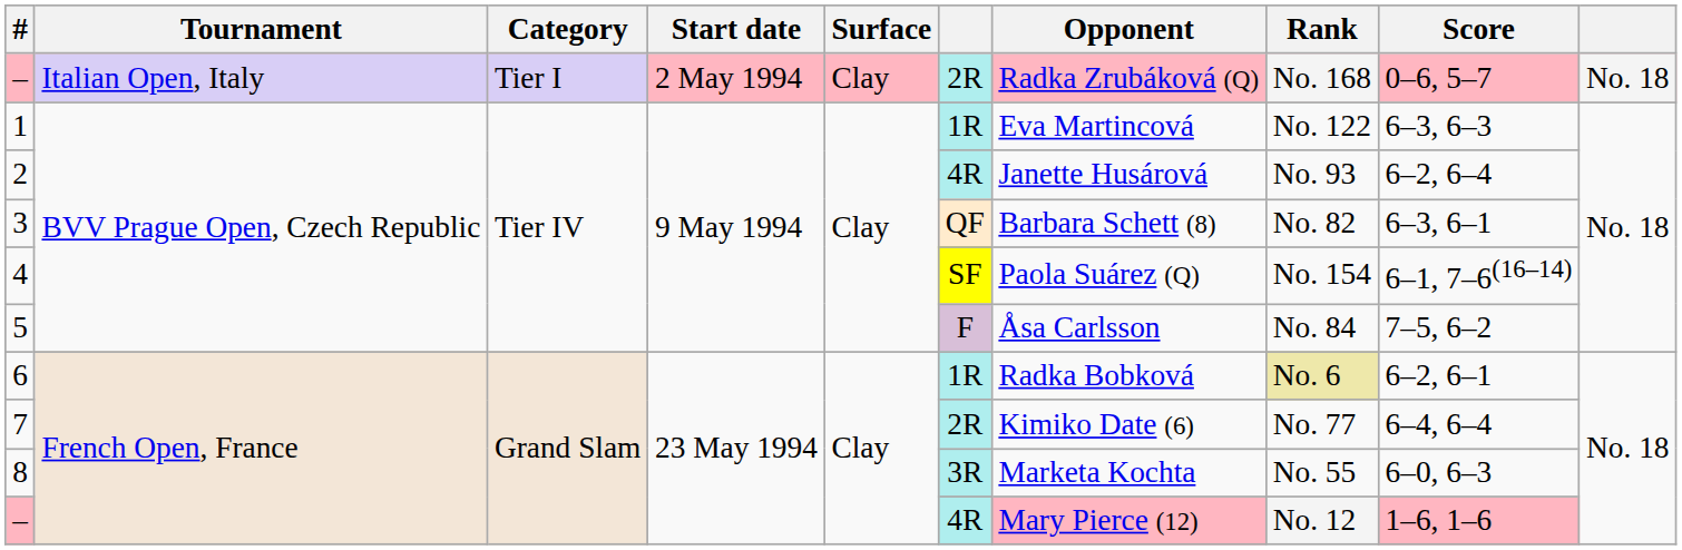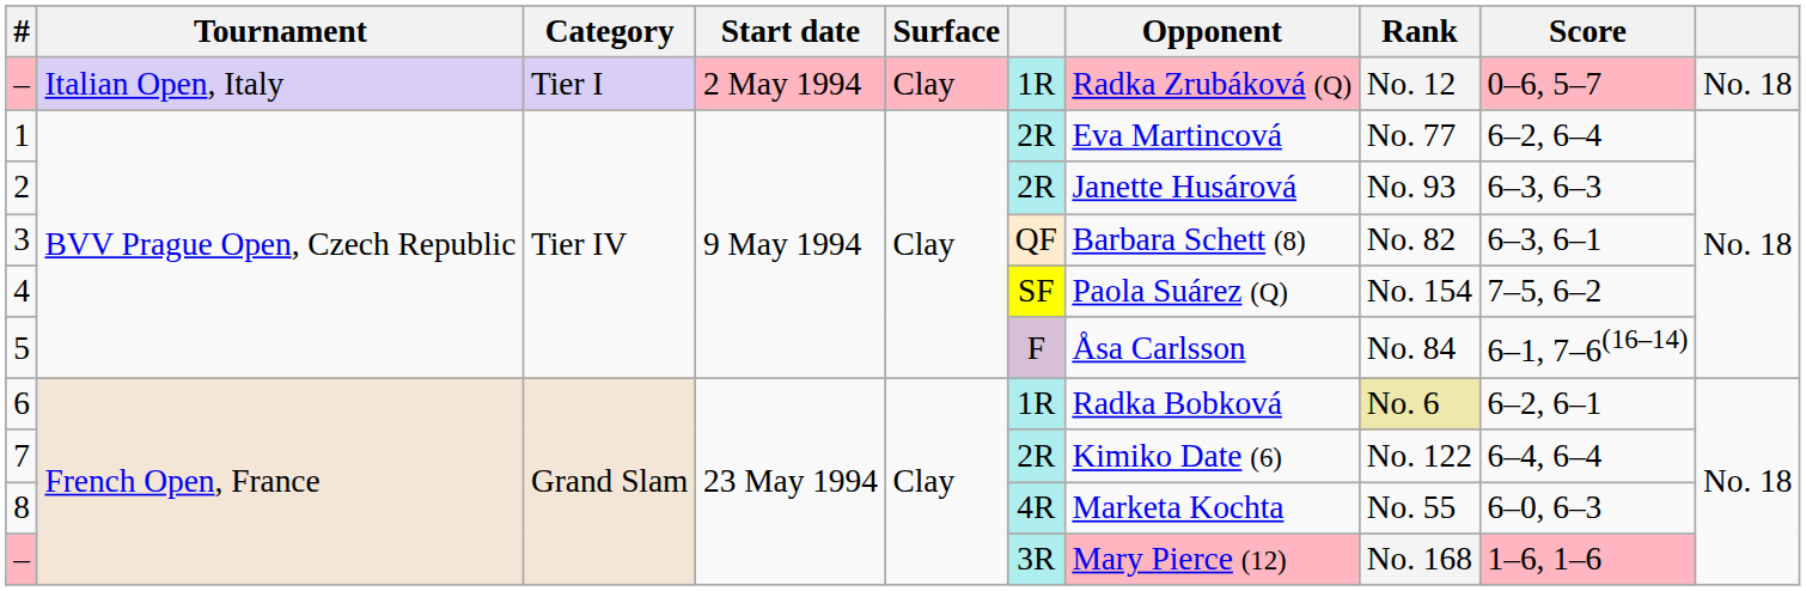 <table class="wikitable sortable">
 <tr>
 <th scope="col">#</th>
 <th scope="col">Tournament</th>
 <th scope="col">Category</th>
 <th scope="col">Start date</th>
 <th scope="col">Surface</th>
 <th scope="col"></th>
 <th scope="col">Opponent</th>
 <th scope="col">Rank</th>
 <th class="unsortable" scope="col">Score</th>
 <th></th>
 </tr>
 <tr bgcolor="lightpink">
 <td align="center">–</td>
 <td bgcolor="#d8cef6"><a href='#'>Italian Open</a>, Italy</td>
 <td bgcolor="#d8cef6">Tier I</td>
 <td>2 May 1994</td>
 <td>Clay</td>
-<td bgcolor=afeeee align="center">2R</td>
+<td bgcolor=afeeee align="center">1R</td>
 <td> <a href='#'>Radka Zrubáková</a> <small>(Q)</small></td>
-<td align="left" bgcolor=#F4F4F4>No. 168</td>
+<td align="left" bgcolor=#F4F4F4>No. 12</td>
 <td>0–6, 5–7</td>
 <td bgcolor=#F4F4F4>No. 18</td>
 </tr>
 <tr>
 <td align="center">1</td>
 <td rowspan=5><a href='#'>BVV Prague Open</a>, Czech Republic</td>
 <td rowspan=5>Tier IV</td>
 <td rowspan=5>9 May 1994</td>
 <td rowspan=5>Clay</td>
-<td bgcolor=afeeee align="center">1R</td>
+<td bgcolor=afeeee align="center">2R</td>
 <td> <a href='#'>Eva Martincová</a></td>
-<td>No. 122</td>
-<td>6–3, 6–3</td>
+<td>No. 77</td>
+<td>6–2, 6–4</td>
 <td rowspan=5>No. 18</td>
 </tr>
 <tr>
 <td align="center">2</td>
-<td bgcolor=afeeee align="center">4R</td>
+<td bgcolor=afeeee align="center">2R</td>
 <td> <a href='#'>Janette Husárová</a></td>
 <td>No. 93</td>
-<td>6–2, 6–4</td>
+<td>6–3, 6–3</td>
 </tr>
 <tr>
 <td align="center">3</td>
 <td bgcolor=ffebcd align="center">QF</td>
 <td> <a href='#'>Barbara Schett</a> <small>(8)</small></td>
 <td>No. 82</td>
 <td>6–3, 6–1</td>
 </tr>
 <tr>
 <td align="center">4</td>
 <td bgcolor=yellow align="center">SF</td>
 <td> <a href='#'>Paola Suárez</a> <small>(Q)</small></td>
 <td>No. 154</td>
-<td>6–1, 7–6<sup>(16–14)</sup></td>
+<td>7–5, 6–2</td>
 </tr>
 <tr>
 <td align="center">5</td>
 <td bgcolor=thistle align="center">F</td>
 <td> <a href='#'>Åsa Carlsson</a></td>
 <td>No. 84</td>
-<td>7–5, 6–2</td>
+<td>6–1, 7–6<sup>(16–14)</sup></td>
 </tr>
 <tr>
 <td align="center">6</td>
 <td rowspan=4 bgcolor="#f3e6d7"><a href='#'>French Open</a>, France</td>
 <td rowspan=4 bgcolor="#f3e6d7">Grand Slam</td>
 <td rowspan=4>23 May 1994</td>
 <td rowspan=4>Clay</td>
 <td bgcolor=afeeee align="center">1R</td>
 <td> <a href='#'>Radka Bobková</a></td>
 <td bgcolor=eee8aa>No. 6</td>
 <td>6–2, 6–1</td>
 <td rowspan=4>No. 18</td>
 </tr>
 <tr>
 <td align="center">7</td>
 <td bgcolor=afeeee align="center">2R</td>
 <td> <a href='#'>Kimiko Date</a> <small>(6)</small></td>
-<td>No. 77</td>
+<td>No. 122</td>
 <td>6–4, 6–4</td>
 </tr>
 <tr>
 <td align="center">8</td>
-<td bgcolor=afeeee align="center">3R</td>
+<td bgcolor=afeeee align="center">4R</td>
 <td> <a href='#'>Marketa Kochta</a></td>
 <td>No. 55</td>
 <td>6–0, 6–3</td>
 </tr>
 <tr>
 <td bgcolor="lightpink" align=center>–</td>
-<td bgcolor=afeeee align="center">4R</td>
+<td bgcolor=afeeee align="center">3R</td>
 <td bgcolor="lightpink"> <a href='#'>Mary Pierce</a> <small>(12)</small></td>
-<td align="left" bgcolor=#F4F4F4>No. 12</td>
+<td align="left" bgcolor=#F4F4F4>No. 168</td>
 <td bgcolor="lightpink">1–6, 1–6</td>
 </tr>
 </table>
